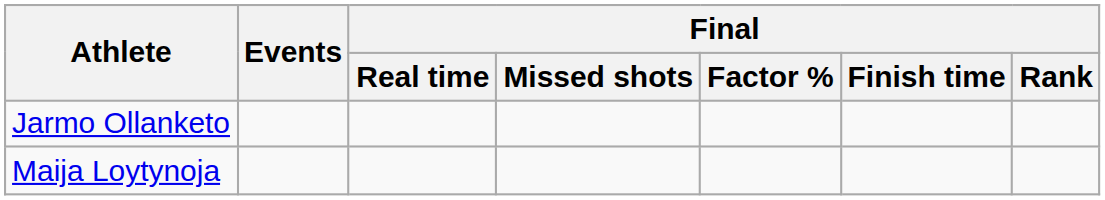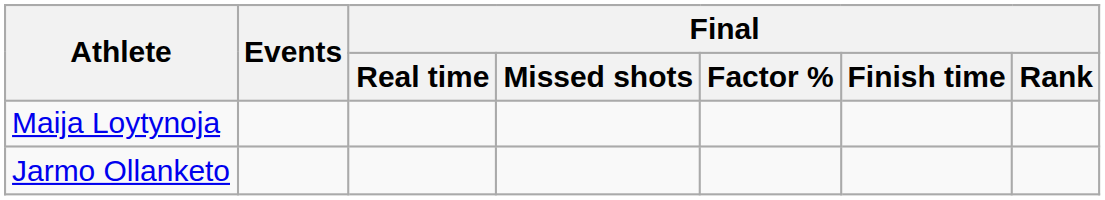 <table class="wikitable" style="font-size:90%">
 <tr>
 <th rowspan="2">Athlete</th>
 <th rowspan="2">Events</th>
 <th colspan="5">Final</th>
 </tr>
 <tr>
 <th>Real time</th>
 <th>Missed shots</th>
 <th>Factor %</th>
 <th>Finish time</th>
 <th>Rank</th>
 </tr>
 <tr>
+<td><a href='#'>Maija Loytynoja</a></td>
+<td></td>
+<td align="center"></td>
+<td align="center"></td>
+<td align="center"></td>
+<td align="center"></td>
+<td align="center"></td>
+</tr>
+<tr>
 <td><a href='#'>Jarmo Ollanketo</a></td>
 <td></td>
 <td align="center"></td>
 <td align="center"></td>
 <td align="center"></td>
 <td align="center"></td>
 <td align="center"></td>
 </tr>
-<tr>
-<td><a href='#'>Maija Loytynoja</a></td>
-<td></td>
-<td align="center"></td>
-<td align="center"></td>
-<td align="center"></td>
-<td align="center"></td>
-<td align="center"></td>
-</tr>
 </table>
